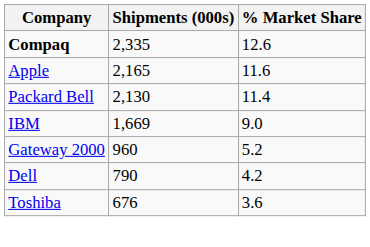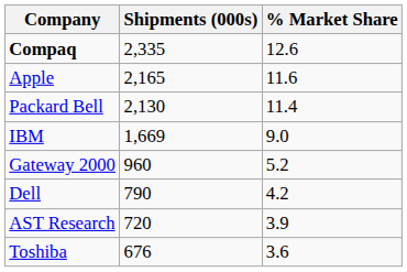 <table class="wikitable floatright">
 <tr>
 <th>Company</th>
 <th>Shipments (000s)</th>
 <th>% Market Share</th>
 </tr>
 <tr>
 <td><strong>Compaq</strong></td>
 <td>2,335</td>
 <td>12.6</td>
 </tr>
 <tr>
 <td><a href='#'>Apple</a></td>
 <td>2,165</td>
 <td>11.6</td>
 </tr>
 <tr>
 <td><a href='#'>Packard Bell</a></td>
 <td>2,130</td>
 <td>11.4</td>
 </tr>
 <tr>
 <td><a href='#'>IBM</a></td>
 <td>1,669</td>
 <td>9.0</td>
 </tr>
 <tr>
 <td><a href='#'>Gateway 2000</a></td>
 <td>960</td>
 <td>5.2</td>
 </tr>
 <tr>
 <td><a href='#'>Dell</a></td>
 <td>790</td>
 <td>4.2</td>
 </tr>
 <tr>
+<td><a href='#'>AST Research</a></td>
+<td>720</td>
+<td>3.9</td>
+</tr>
+<tr>
 <td><a href='#'>Toshiba</a></td>
 <td>676</td>
 <td>3.6</td>
 </tr>
 </table>
